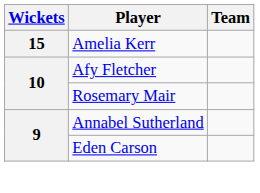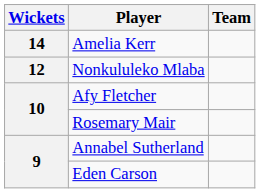 <table class="wikitable">
 <tr>
 <th><a href='#'>Wickets</a></th>
 <th>Player</th>
 <th>Team</th>
 </tr>
 <tr>
-<th>15</th>
+<th>14</th>
 <td> <a href='#'>Amelia Kerr</a></td>
+<td></td>
+</tr>
+<tr>
+<th>12</th>
+<td> <a href='#'>Nonkululeko Mlaba</a></td>
 <td></td>
 </tr>
 <tr>
 <th rowspan=2>10</th>
 <td> <a href='#'>Afy Fletcher</a></td>
 <td></td>
 </tr>
 <tr>
 <td> <a href='#'>Rosemary Mair</a></td>
 <td></td>
 </tr>
 <tr>
 <th rowspan=2>9</th>
 <td> <a href='#'>Annabel Sutherland</a></td>
 <td></td>
 </tr>
 <tr>
 <td> <a href='#'>Eden Carson</a></td>
 <td></td>
 </tr>
 </table>
